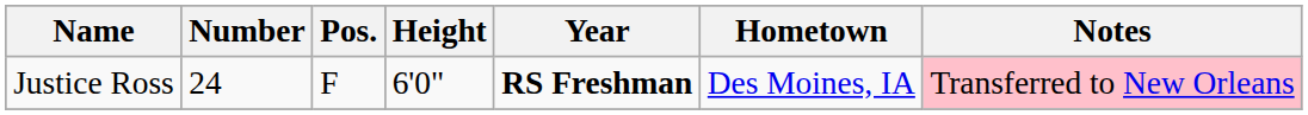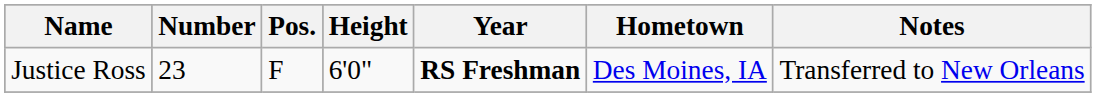 <table class="wikitable sortable" border="1">
 <tr>
 <th>Name</th>
 <th>Number</th>
 <th>Pos.</th>
 <th>Height</th>
 <th>Year</th>
 <th>Hometown</th>
 <th class="unsortable">Notes</th>
 </tr>
 <tr>
 <td>Justice Ross</td>
-<td>24</td>
+<td>23</td>
 <td>F</td>
 <td>6'0"</td>
 <td><strong>RS Freshman</strong></td>
 <td><a href='#'>Des Moines, IA</a></td>
-<td style="background: pink;">Transferred to <a href='#'>New Orleans</a></td>
+<td>Transferred to <a href='#'>New Orleans</a></td>
 </tr>
 </table>
